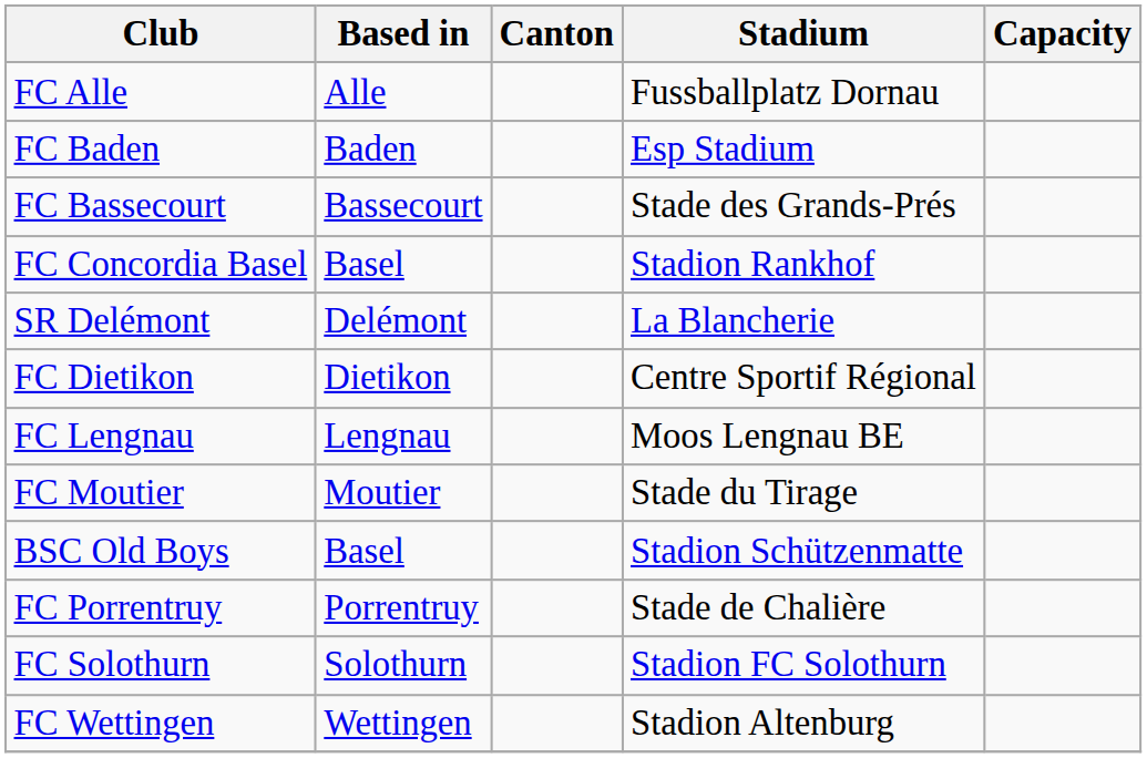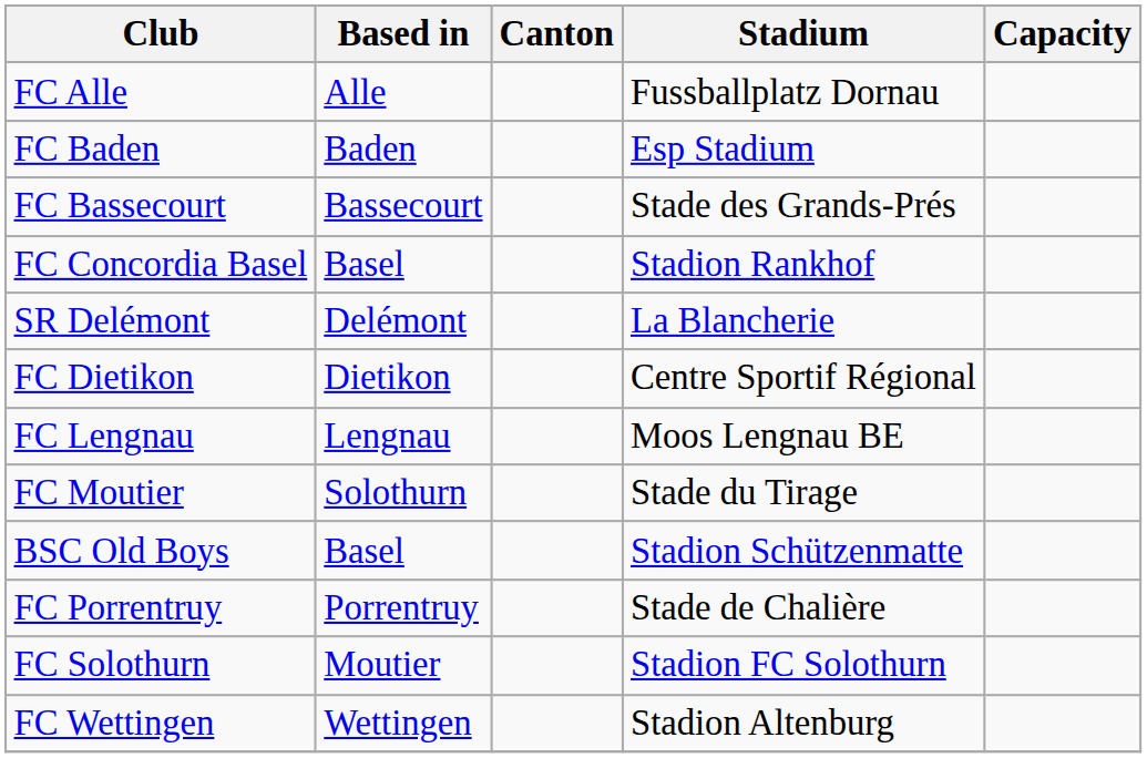 <table class="wikitable">
 <tr>
 <th>Club</th>
 <th>Based in</th>
 <th>Canton</th>
 <th>Stadium</th>
 <th>Capacity</th>
 </tr>
 <tr>
 <td><a href='#'>FC Alle</a></td>
 <td><a href='#'>Alle</a></td>
 <td></td>
 <td>Fussballplatz Dornau</td>
 <td></td>
 </tr>
 <tr>
 <td><a href='#'>FC Baden</a></td>
 <td><a href='#'>Baden</a></td>
 <td></td>
 <td><a href='#'>Esp Stadium</a></td>
 <td></td>
 </tr>
 <tr>
 <td><a href='#'>FC Bassecourt</a></td>
 <td><a href='#'>Bassecourt</a></td>
 <td></td>
 <td>Stade des Grands-Prés</td>
 <td></td>
 </tr>
 <tr>
 <td><a href='#'>FC Concordia Basel</a></td>
 <td><a href='#'>Basel</a></td>
 <td></td>
 <td><a href='#'>Stadion Rankhof</a></td>
 <td></td>
 </tr>
 <tr>
 <td><a href='#'>SR Delémont</a></td>
 <td><a href='#'>Delémont</a></td>
 <td></td>
 <td><a href='#'>La Blancherie</a></td>
 <td></td>
 </tr>
 <tr>
 <td><a href='#'>FC Dietikon</a></td>
 <td><a href='#'>Dietikon</a></td>
 <td></td>
 <td>Centre Sportif Régional</td>
 <td></td>
 </tr>
 <tr>
 <td><a href='#'>FC Lengnau</a></td>
 <td><a href='#'>Lengnau</a></td>
 <td></td>
 <td>Moos Lengnau BE</td>
 <td></td>
 </tr>
 <tr>
 <td><a href='#'>FC Moutier</a></td>
-<td><a href='#'>Moutier</a></td>
+<td><a href='#'>Solothurn</a></td>
 <td></td>
 <td>Stade du Tirage</td>
 <td></td>
 </tr>
 <tr>
 <td><a href='#'>BSC Old Boys</a></td>
 <td><a href='#'>Basel</a></td>
 <td></td>
 <td><a href='#'>Stadion Schützenmatte</a></td>
 <td></td>
 </tr>
 <tr>
 <td><a href='#'>FC Porrentruy</a></td>
 <td><a href='#'>Porrentruy</a></td>
 <td></td>
 <td>Stade de Chalière</td>
 <td></td>
 </tr>
 <tr>
 <td><a href='#'>FC Solothurn</a></td>
-<td><a href='#'>Solothurn</a></td>
+<td><a href='#'>Moutier</a></td>
 <td></td>
 <td><a href='#'>Stadion FC Solothurn</a></td>
 <td></td>
 </tr>
 <tr>
 <td><a href='#'>FC Wettingen</a></td>
 <td><a href='#'>Wettingen</a></td>
 <td></td>
 <td>Stadion Altenburg</td>
 <td></td>
 </tr>
 <tr>
 </tr>
 </table>
